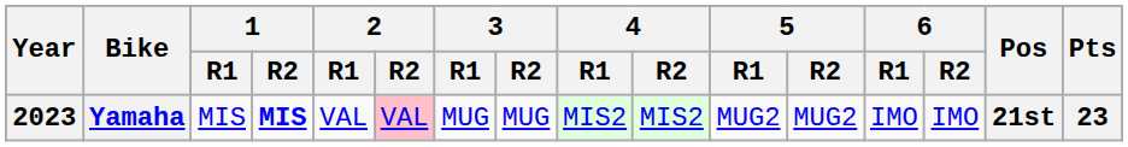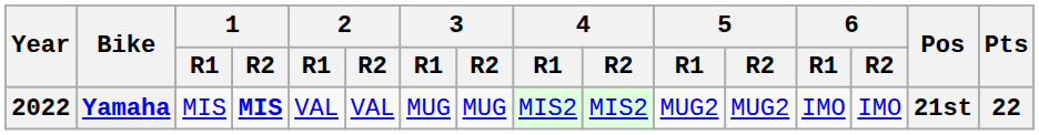 <table class="wikitable" style="text-align:center; font-size:90%">
 <tr>
 <th valign="middle" rowspan=2>Year</th>
 <th valign="middle" rowspan=2>Bike</th>
 <th colspan=2>1</th>
 <th colspan=2>2</th>
 <th colspan=2>3</th>
 <th colspan=2>4</th>
 <th colspan=2>5</th>
 <th colspan=2>6</th>
 <th rowspan=2>Pos</th>
 <th rowspan=2>Pts</th>
 </tr>
 <tr>
 <th>R1</th>
 <th>R2</th>
 <th>R1</th>
 <th>R2</th>
 <th>R1</th>
 <th>R2</th>
 <th>R1</th>
 <th>R2</th>
 <th>R1</th>
 <th>R2</th>
 <th>R1</th>
 <th>R2</th>
 </tr>
 <tr>
-<th>2023</th>
+<th>2022</th>
 <th><a href='#'>Yamaha</a></th>
 <td><a href='#'>MIS</a></td>
 <td><strong><a href='#'>MIS</a></strong></td>
 <td><a href='#'>VAL</a></td>
-<td style="background: pink;"><a href='#'>VAL</a></td>
+<td><a href='#'>VAL</a></td>
 <td><a href='#'>MUG</a></td>
 <td><a href='#'>MUG</a></td>
 <td style="background:#dfffdf;"><a href='#'>MIS2</a><br></td>
 <td style="background:#dfffdf;"><a href='#'>MIS2</a><br></td>
 <td><a href='#'>MUG2</a></td>
 <td><a href='#'>MUG2</a></td>
 <td><a href='#'>IMO</a></td>
 <td><a href='#'>IMO</a></td>
 <th>21st</th>
-<th>23</th>
+<th>22</th>
 </tr>
 </table>
